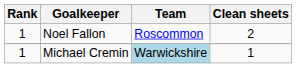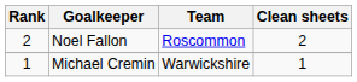 <table class="wikitable">
 <tr>
 <th>Rank</th>
 <th>Goalkeeper</th>
 <th>Team</th>
 <th>Clean sheets</th>
 </tr>
 <tr>
-<td rowspan=1 align=center>1</td>
+<td rowspan=1 align=center>2</td>
 <td>Noel Fallon</td>
 <td><a href='#'>Roscommon</a></td>
 <td rowspan=1 align=center>2</td>
 </tr>
 <tr>
 </tr>
 <tr>
 <td rowspan=1 align=center>1</td>
 <td>Michael Cremin</td>
-<td style="background: lightblue;">Warwickshire</td>
+<td>Warwickshire</td>
 <td rowspan=1 align=center>1</td>
 </tr>
 </table>
